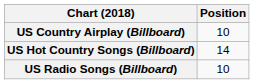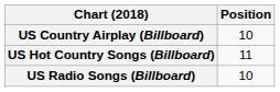 <table class="wikitable sortable plainrowheaders" style="text-align:center">
 <tr>
 <th scope="col">Chart (2018)</th>
 <th scope="col">Position</th>
 </tr>
 <tr>
 <th scope="row">US Country Airplay (<em>Billboard</em>)</th>
 <td>10</td>
 </tr>
 <tr>
 <th scope="row">US Hot Country Songs (<em>Billboard</em>)</th>
-<td>14</td>
+<td>11</td>
 </tr>
 <tr>
 <th scope="row">US Radio Songs (<em>Billboard</em>)</th>
 <td>10</td>
 </tr>
 </table>
